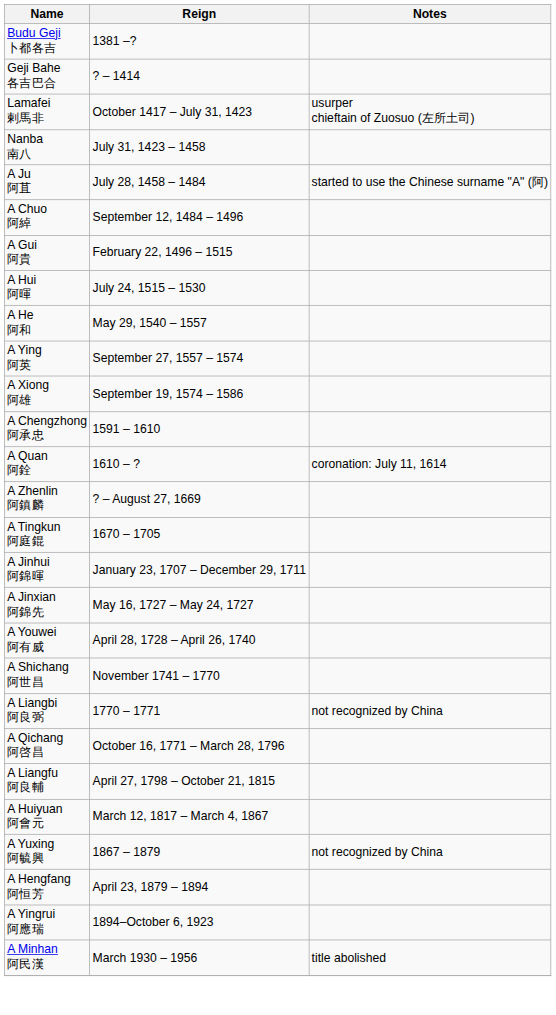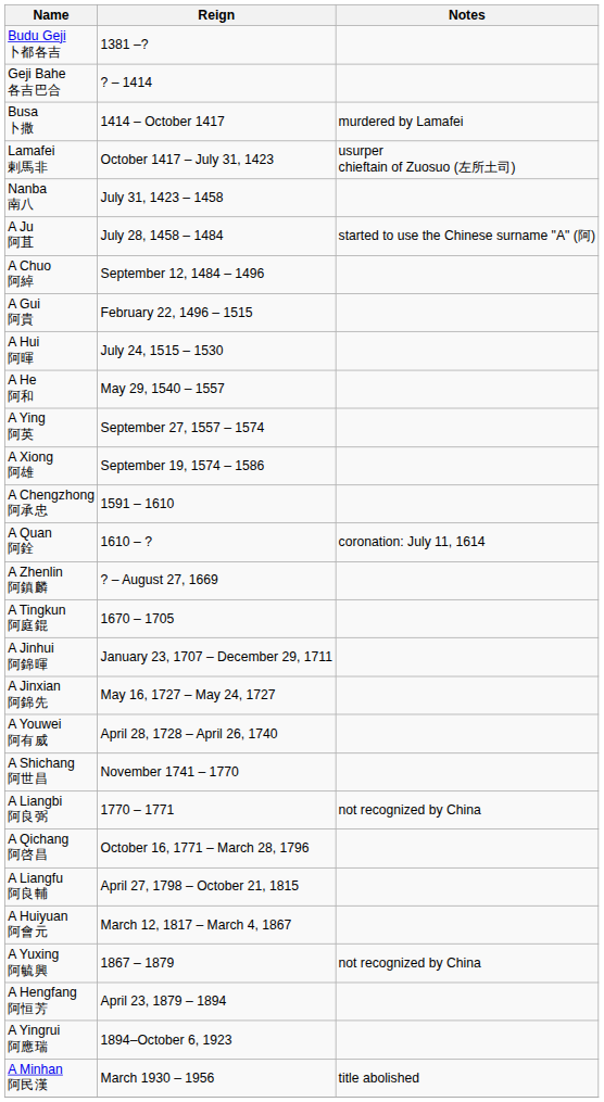 <table class="wikitable">
 <tr>
 <th align="center">Name</th>
 <th align="center">Reign</th>
 <th align="center">Notes</th>
 </tr>
 <tr>
 <td><a href='#'>Budu Geji</a><br>卜都各吉</td>
 <td>1381 –?</td>
 <td></td>
 </tr>
 <tr>
 <td>Geji Bahe<br>各吉巴合</td>
 <td>? – 1414</td>
 <td></td>
+</tr>
+<tr>
+<td>Busa<br>卜撒</td>
+<td>1414 – October 1417</td>
+<td>murdered by Lamafei</td>
 </tr>
 <tr>
 <td>Lamafei<br>剌馬非</td>
 <td>October 1417 – July 31, 1423</td>
 <td>usurper<br>chieftain of Zuosuo (左所土司)</td>
 </tr>
 <tr>
 <td>Nanba<br>南八</td>
 <td>July 31, 1423 – 1458</td>
 <td></td>
 </tr>
 <tr>
 <td>A Ju<br>阿苴</td>
 <td>July 28, 1458 – 1484</td>
 <td>started to use the Chinese surname "A" (阿)</td>
 </tr>
 <tr>
 <td>A Chuo<br>阿綽</td>
 <td>September 12, 1484 – 1496</td>
 <td></td>
 </tr>
 <tr>
 <td>A Gui<br>阿貴</td>
 <td>February 22, 1496 – 1515</td>
 <td></td>
 </tr>
 <tr>
 <td>A Hui<br>阿暉</td>
 <td>July 24, 1515 – 1530</td>
 <td></td>
 </tr>
 <tr>
 <td>A He<br>阿和</td>
 <td>May 29, 1540 – 1557</td>
 <td></td>
 </tr>
 <tr>
 <td>A Ying<br>阿英</td>
 <td>September 27, 1557 – 1574</td>
 <td></td>
 </tr>
 <tr>
 <td>A Xiong<br>阿雄</td>
 <td>September 19, 1574 – 1586</td>
 <td></td>
 </tr>
 <tr>
 <td>A Chengzhong<br>阿承忠</td>
 <td>1591 – 1610</td>
 <td></td>
 </tr>
 <tr>
 <td>A Quan<br>阿銓</td>
 <td>1610 – ?</td>
 <td>coronation: July 11, 1614</td>
 </tr>
 <tr>
 <td>A Zhenlin<br>阿鎮麟</td>
 <td>? – August 27, 1669</td>
 <td></td>
 </tr>
 <tr>
 <td>A Tingkun<br>阿庭錕</td>
 <td>1670 – 1705</td>
 <td></td>
 </tr>
 <tr>
 <td>A Jinhui<br>阿錦暉</td>
 <td>January 23, 1707 – December 29, 1711</td>
 <td></td>
 </tr>
 <tr>
 <td>A Jinxian<br>阿錦先</td>
 <td>May 16, 1727 – May 24, 1727</td>
 <td></td>
 </tr>
 <tr>
 <td>A Youwei<br>阿有威</td>
 <td>April 28, 1728 – April 26, 1740</td>
 <td></td>
 </tr>
 <tr>
 <td>A Shichang<br>阿世昌</td>
 <td>November 1741 – 1770</td>
 <td></td>
 </tr>
 <tr>
 <td>A Liangbi<br>阿良弼</td>
 <td>1770 – 1771</td>
 <td>not recognized by China</td>
 </tr>
 <tr>
 <td>A Qichang<br>阿啓昌</td>
 <td>October 16, 1771 – March 28, 1796</td>
 <td></td>
 </tr>
 <tr>
 <td>A Liangfu<br>阿良輔</td>
 <td>April 27, 1798 – October 21, 1815</td>
 <td></td>
 </tr>
 <tr>
 <td>A Huiyuan<br>阿會元</td>
 <td>March 12, 1817 – March 4, 1867</td>
 <td></td>
 </tr>
 <tr>
 <td>A Yuxing<br>阿毓興</td>
 <td>1867 – 1879</td>
 <td>not recognized by China</td>
 </tr>
 <tr>
 <td>A Hengfang<br>阿恒芳</td>
 <td>April 23, 1879 – 1894</td>
 <td></td>
 </tr>
 <tr>
 <td>A Yingrui<br>阿應瑞</td>
 <td>1894–October 6, 1923</td>
 <td></td>
 </tr>
 <tr>
 <td><a href='#'>A Minhan</a><br>阿民漢</td>
 <td>March 1930 – 1956</td>
 <td>title abolished</td>
 </tr>
 <tr>
 </tr>
 </table>
